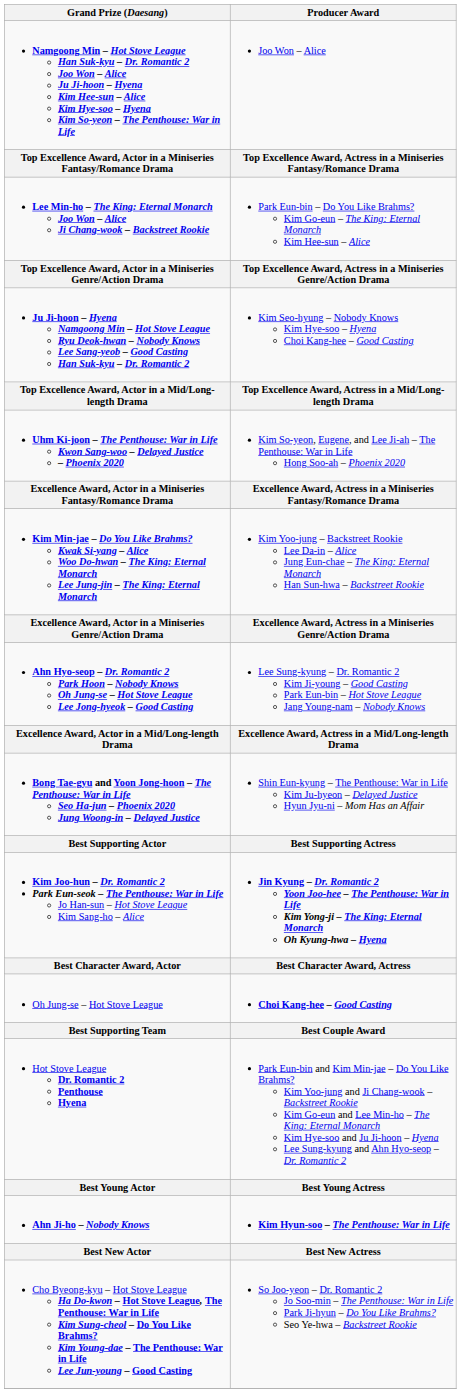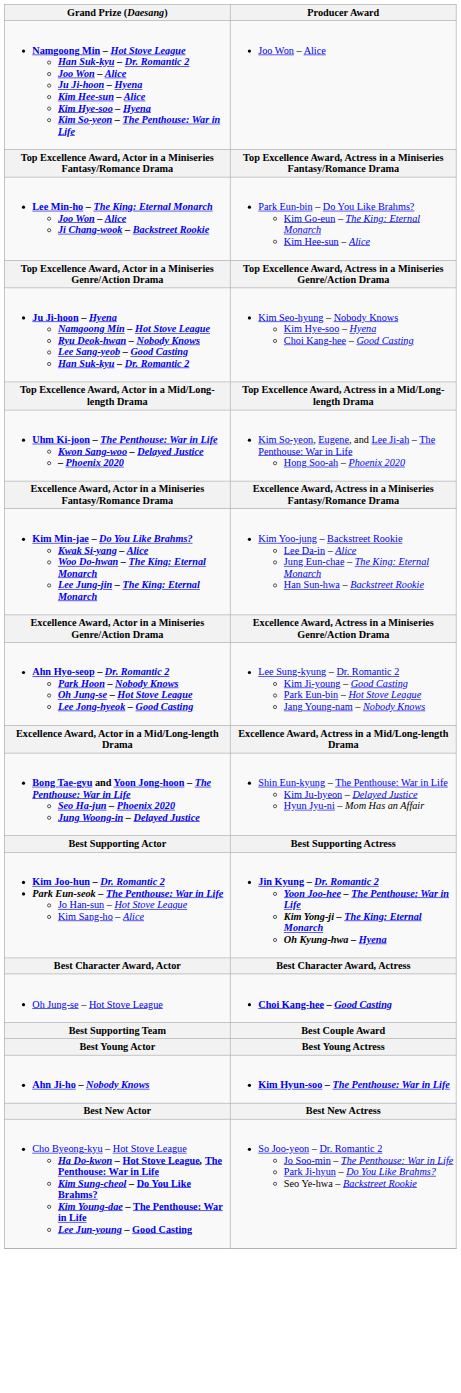 <table class="wikitable" style="width:80%;">
 <tr>
 <th scope="col" style="width:40%">Grand Prize (<em>Daesang</em>)</th>
 <th scope="col" style="width:40%">Producer Award</th>
 </tr>
 <tr>
 <td valign="top"><br><ul><li><strong><a href='#'>Namgoong Min</a> – <em><a href='#'>Hot Stove League</a><strong><em><ul><li><a href='#'>Han Suk-kyu</a> – </em><a href='#'>Dr. Romantic 2</a><em></li><li><a href='#'>Joo Won</a> – </em><a href='#'>Alice</a><em></li><li><a href='#'>Ju Ji-hoon</a> – </em><a href='#'>Hyena</a><em></li><li><a href='#'>Kim Hee-sun</a> – </em><a href='#'>Alice</a><em></li><li><a href='#'>Kim Hye-soo</a> – </em><a href='#'>Hyena</a><em></li><li><a href='#'>Kim So-yeon</a> – </em><a href='#'>The Penthouse: War in Life</a><em></li></ul></li></ul></td>
 <td valign="top"><br><ul><li></strong><a href='#'>Joo Won</a> – </em><a href='#'>Alice</a></em></strong></li></ul></td>
 </tr>
 <tr>
 <th>Top Excellence Award, Actor in a Miniseries Fantasy/Romance Drama</th>
 <th>Top Excellence Award, Actress in a Miniseries Fantasy/Romance Drama</th>
 </tr>
 <tr>
 <td valign="top"><br><ul><li><strong><a href='#'>Lee Min-ho</a> – <em><a href='#'>The King: Eternal Monarch</a><strong><em><ul><li><a href='#'>Joo Won</a> – </em><a href='#'>Alice</a><em></li><li><a href='#'>Ji Chang-wook</a> – </em><a href='#'>Backstreet Rookie</a><em></li></ul></li></ul></td>
 <td valign="top"><br><ul><li></strong><a href='#'>Park Eun-bin</a> – </em><a href='#'>Do You Like Brahms?</a></em></strong><ul><li><a href='#'>Kim Go-eun</a> – <em><a href='#'>The King: Eternal Monarch</a></em></li><li><a href='#'>Kim Hee-sun</a> – <em><a href='#'>Alice</a></em></li></ul></li></ul></td>
 </tr>
 <tr>
 <th>Top Excellence Award, Actor in a Miniseries Genre/Action Drama</th>
 <th>Top Excellence Award, Actress in a Miniseries Genre/Action Drama</th>
 </tr>
 <tr>
 <td valign="top"><br><ul><li><strong><a href='#'>Ju Ji-hoon</a> – <em><a href='#'>Hyena</a><strong><em><ul><li><a href='#'>Namgoong Min</a> – </em><a href='#'>Hot Stove League</a><em></li><li><a href='#'>Ryu Deok-hwan</a> – </em><a href='#'>Nobody Knows</a><em></li><li><a href='#'>Lee Sang-yeob</a> – </em><a href='#'>Good Casting</a><em></li><li><a href='#'>Han Suk-kyu</a> – </em><a href='#'>Dr. Romantic 2</a><em></li></ul></li></ul></td>
 <td valign="top"><br><ul><li></strong><a href='#'>Kim Seo-hyung</a> – </em><a href='#'>Nobody Knows</a></em></strong><ul><li><a href='#'>Kim Hye-soo</a> – <em><a href='#'>Hyena</a></em></li><li><a href='#'>Choi Kang-hee</a> – <em><a href='#'>Good Casting</a></em></li></ul></li></ul></td>
 </tr>
 <tr>
 <th>Top Excellence Award, Actor in a Mid/Long-length Drama</th>
 <th>Top Excellence Award, Actress in a Mid/Long-length Drama</th>
 </tr>
 <tr>
 <td valign="top"><br><ul><li><strong><a href='#'>Uhm Ki-joon</a> – <em><a href='#'>The Penthouse: War in Life</a><strong><em><ul><li><a href='#'>Kwon Sang-woo</a> – </em><a href='#'>Delayed Justice</a><em></li><li> – </em><a href='#'>Phoenix 2020</a><em></li></ul></li></ul></td>
 <td valign="top"><br><ul><li></strong><a href='#'>Kim So-yeon</a>, <a href='#'>Eugene</a>, and <a href='#'>Lee Ji-ah</a> – </em><a href='#'>The Penthouse: War in Life</a></em></strong><ul><li><a href='#'>Hong Soo-ah</a> – <em><a href='#'>Phoenix 2020</a></em></li></ul></li></ul></td>
 </tr>
 <tr>
 <th>Excellence Award, Actor in a Miniseries Fantasy/Romance Drama</th>
 <th>Excellence Award, Actress in a Miniseries Fantasy/Romance Drama</th>
 </tr>
 <tr>
 <td valign="top"><br><ul><li><strong><a href='#'>Kim Min-jae</a> – <em><a href='#'>Do You Like Brahms?</a><strong><em><ul><li><a href='#'>Kwak Si-yang</a> – </em><a href='#'>Alice</a><em></li><li><a href='#'>Woo Do-hwan</a> – </em><a href='#'>The King: Eternal Monarch</a><em></li><li><a href='#'>Lee Jung-jin</a> – </em><a href='#'>The King: Eternal Monarch</a><em></li></ul></li></ul></td>
 <td valign="top"><br><ul><li></strong><a href='#'>Kim Yoo-jung</a> – </em><a href='#'>Backstreet Rookie</a></em></strong><ul><li><a href='#'>Lee Da-in</a> – <em><a href='#'>Alice</a></em></li><li><a href='#'>Jung Eun-chae</a> – <em><a href='#'>The King: Eternal Monarch</a></em></li><li><a href='#'>Han Sun-hwa</a> – <em><a href='#'>Backstreet Rookie</a></em></li></ul></li></ul></td>
 </tr>
 <tr>
 <th>Excellence Award, Actor in a Miniseries Genre/Action Drama</th>
 <th>Excellence Award, Actress in a Miniseries Genre/Action Drama</th>
 </tr>
 <tr>
 <td valign="top"><br><ul><li><strong><a href='#'>Ahn Hyo-seop</a> – <em><a href='#'>Dr. Romantic 2</a><strong><em><ul><li><a href='#'>Park Hoon</a> – </em><a href='#'>Nobody Knows</a><em></li><li><a href='#'>Oh Jung-se</a> – <a href='#'></em>Hot Stove League<em></a></li><li><a href='#'>Lee Jong-hyeok</a> – </em><a href='#'>Good Casting</a><em></li></ul></li></ul></td>
 <td valign="top"><br><ul><li></strong><a href='#'>Lee Sung-kyung</a> – </em><a href='#'>Dr. Romantic 2</a></em></strong><ul><li><a href='#'>Kim Ji-young</a> – <em><a href='#'>Good Casting</a></em></li><li><a href='#'>Park Eun-bin</a> – <em><a href='#'>Hot Stove League</a></em></li><li><a href='#'>Jang Young-nam</a> – <em><a href='#'>Nobody Knows</a></em></li></ul></li></ul></td>
 </tr>
 <tr>
 <th>Excellence Award, Actor in a Mid/Long-length Drama</th>
 <th>Excellence Award, Actress in a Mid/Long-length Drama</th>
 </tr>
 <tr>
 <td valign="top"><br><ul><li><strong><a href='#'>Bong Tae-gyu</a> and <a href='#'>Yoon Jong-hoon</a> – <em><a href='#'>The Penthouse: War in Life</a><strong><em><ul><li><a href='#'>Seo Ha-jun</a> – </em><a href='#'>Phoenix 2020</a><em></li><li><a href='#'>Jung Woong-in</a> – </em><a href='#'>Delayed Justice</a><em></li></ul></li></ul></td>
 <td valign="top"><br><ul><li></strong><a href='#'>Shin Eun-kyung</a> – </em><a href='#'>The Penthouse: War in Life</a></em></strong><ul><li><a href='#'>Kim Ju-hyeon</a> – <em><a href='#'>Delayed Justice</a></em></li><li><a href='#'>Hyun Jyu-ni</a> – <em>Mom Has an Affair</em></li></ul></li></ul></td>
 </tr>
 <tr>
 <th scope="col">Best Supporting Actor</th>
 <th scope="col">Best Supporting Actress</th>
 </tr>
 <tr>
 <td valign="top"><br><ul><li><strong><a href='#'>Kim Joo-hun</a> – <em><a href='#'>Dr. Romantic 2</a><strong><em></li><li></strong>Park Eun-seok – </em><a href='#'>The Penthouse: War in Life</a></em></strong><ul><li><a href='#'>Jo Han-sun</a> – <em><a href='#'>Hot Stove League</a></em></li><li><a href='#'>Kim Sang-ho</a> – <em><a href='#'>Alice</a></em></li></ul></li></ul></td>
 <td valign="top"><br><ul><li><strong><a href='#'>Jin Kyung</a> – <em><a href='#'>Dr. Romantic 2</a><strong><em><ul><li><a href='#'>Yoon Joo-hee</a> – </em><a href='#'>The Penthouse: War in Life</a><em></li><li>Kim Yong-ji – </em><a href='#'>The King: Eternal Monarch</a><em></li><li>Oh Kyung-hwa – </em><a href='#'>Hyena</a><em></li></ul></li></ul></td>
 </tr>
 <tr>
 <th scope="col">Best Character Award, Actor</th>
 <th scope="col">Best Character Award, Actress</th>
 </tr>
 <tr>
 <td valign="top"><br><ul><li></strong><a href='#'>Oh Jung-se</a> – </em><a href='#'>Hot Stove League</a></em></strong></li></ul></td>
 <td valign="top"><br><ul><li><strong><a href='#'>Choi Kang-hee</a> – <em><a href='#'>Good Casting</a><strong><em></li></ul></td>
 </tr>
 <tr>
 <th scope="col">Best Supporting Team</th>
 <th scope="col">Best Couple Award</th>
 </tr>
 <tr>
-<td valign="top"><br><ul><li></em><a href='#'></strong>Hot Stove League<strong></a><em><ul><li></em><a href='#'>Dr. Romantic 2</a><em></li><li></em><a href='#'>Penthouse</a><em></li><li></em><a href='#'>Hyena</a><em></li></ul></li></ul></td>
-<td valign="top"><br><ul><li></strong><a href='#'>Park Eun-bin</a> and <a href='#'>Kim Min-jae</a> – </em><a href='#'>Do You Like Brahms?</a></em></strong><ul><li><a href='#'>Kim Yoo-jung</a> and <a href='#'>Ji Chang-wook</a> – <em><a href='#'>Backstreet Rookie</a></em></li><li><a href='#'>Kim Go-eun</a> and <a href='#'>Lee Min-ho</a> – <em><a href='#'>The King: Eternal Monarch</a></em></li><li><a href='#'>Kim Hye-soo</a> and <a href='#'>Ju Ji-hoon</a> – <a href='#'><em>Hyena</em></a></li><li><a href='#'>Lee Sung-kyung</a> and <a href='#'>Ahn Hyo-seop</a> – <em><a href='#'>Dr. Romantic 2</a></em></li></ul></li></ul></td>
-</tr>
-<tr>
 <th scope="col">Best Young Actor</th>
 <th scope="col">Best Young Actress</th>
 </tr>
 <tr>
 <td valign="top"><br><ul><li><strong><a href='#'>Ahn Ji-ho</a> – <a href='#'><em>Nobody Knows</em></a></strong></li></ul></td>
 <td valign="top"><br><ul><li><strong><a href='#'>Kim Hyun-soo</a> – <em><a href='#'>The Penthouse: War in Life</a><strong><em></li></ul></td>
 </tr>
 <tr>
 <th scope="col">Best New Actor</th>
 <th scope="col">Best New Actress</th>
 </tr>
 <tr>
 <td valign="top"><br><ul><li></strong><a href='#'>Cho Byeong-kyu</a> – <a href='#'></em>Hot Stove League<em></a><strong><ul><li><a href='#'>Ha Do-kwon</a> – </em><a href='#'>Hot Stove League</a><em>, </em><a href='#'>The Penthouse: War in Life</a><em></li><li><a href='#'>Kim Sung-cheol</a> – </em><a href='#'>Do You Like Brahms?</a><em></li><li><a href='#'>Kim Young-dae</a> – </em><a href='#'>The Penthouse: War in Life</a><em></li><li><a href='#'>Lee Jun-young</a> – </em><a href='#'>Good Casting</a><em></li></ul></li></ul></td>
 <td valign="top"><br><ul><li></strong><a href='#'>So Joo-yeon</a> – </em><a href='#'>Dr. Romantic 2</a></em></strong><ul><li><a href='#'>Jo Soo-min</a> – <em><a href='#'>The Penthouse: War in Life</a></em></li><li><a href='#'>Park Ji-hyun</a> – <em><a href='#'>Do You Like Brahms?</a></em></li><li>Seo Ye-hwa – <em><a href='#'>Backstreet Rookie</a></em></li></ul></li></ul></td>
 </tr>
 <tr>
 </tr>
 </table>
